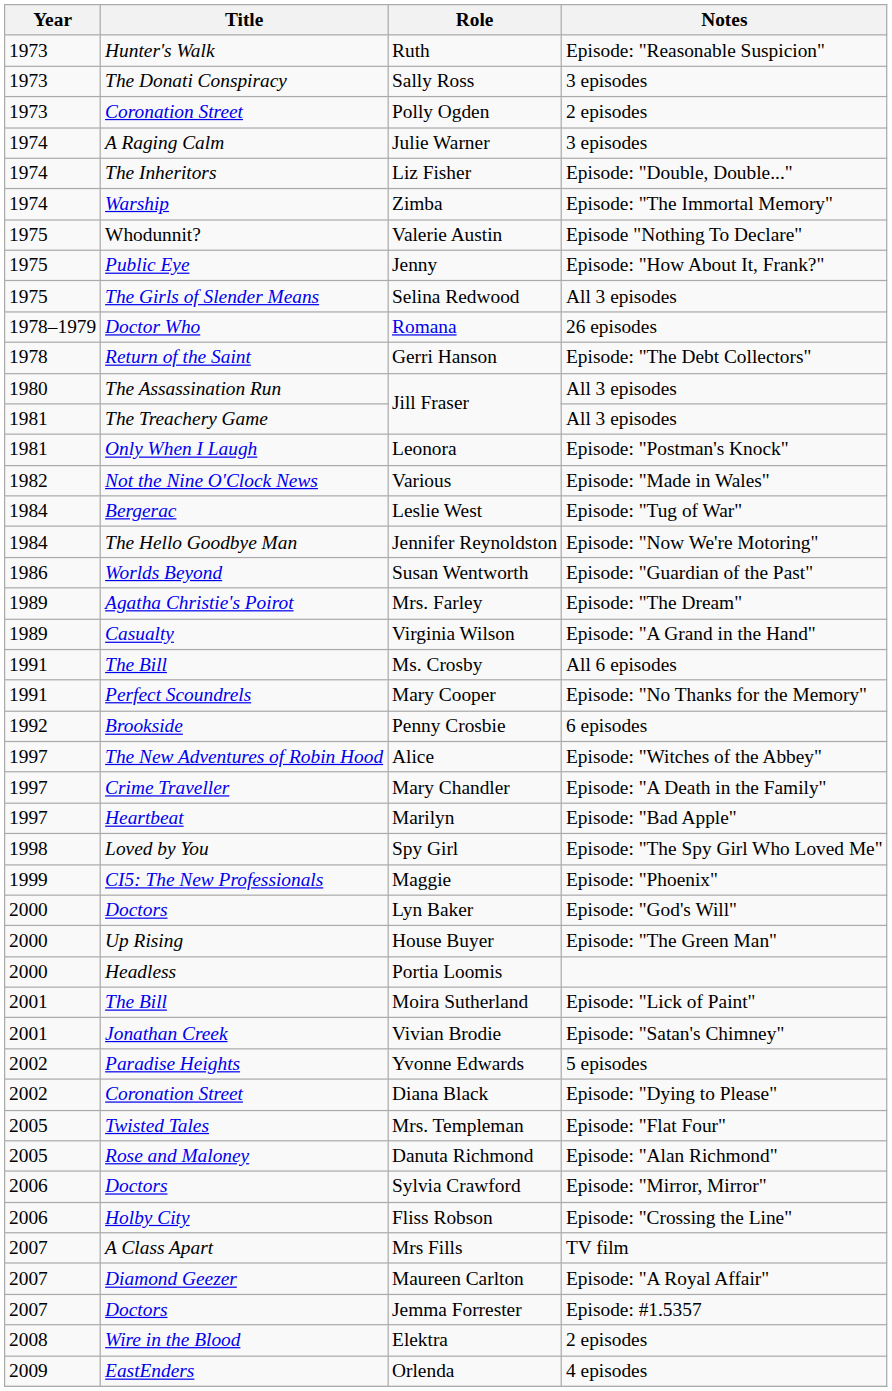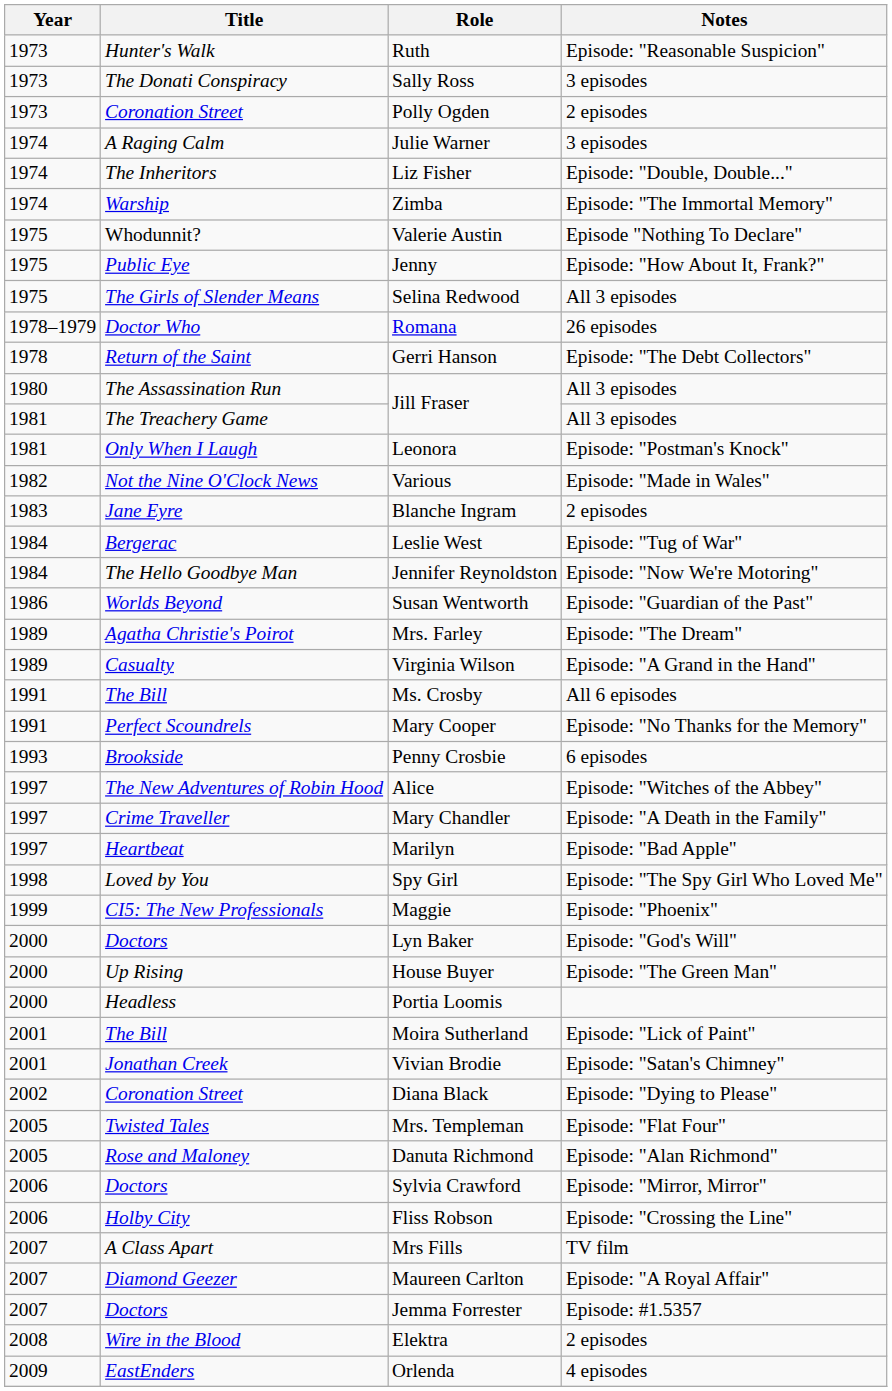 <table class="wikitable">
 <tr>
 <th>Year</th>
 <th>Title</th>
 <th>Role</th>
 <th>Notes</th>
 </tr>
 <tr>
 <td>1973</td>
 <td><em>Hunter's Walk</em></td>
 <td>Ruth</td>
 <td>Episode: "Reasonable Suspicion"</td>
 </tr>
 <tr>
 <td>1973</td>
 <td><em>The Donati Conspiracy</em></td>
 <td>Sally Ross</td>
 <td>3 episodes</td>
 </tr>
 <tr>
 <td>1973</td>
 <td><em><a href='#'>Coronation Street</a></em></td>
 <td>Polly Ogden</td>
 <td>2 episodes</td>
 </tr>
 <tr>
 <td>1974</td>
 <td><em>A Raging Calm</em></td>
 <td>Julie Warner</td>
 <td>3 episodes</td>
 </tr>
 <tr>
 <td>1974</td>
 <td><em>The Inheritors</em></td>
 <td>Liz Fisher</td>
 <td>Episode: "Double, Double..."</td>
 </tr>
 <tr>
 <td>1974</td>
 <td><em><a href='#'>Warship</a></em></td>
 <td>Zimba</td>
 <td>Episode: "The Immortal Memory"</td>
 </tr>
 <tr>
 <td>1975</td>
 <td>Whodunnit?</td>
 <td>Valerie Austin</td>
 <td>Episode "Nothing To Declare"</td>
 </tr>
 <tr>
 <td>1975</td>
 <td><em><a href='#'>Public Eye</a></em></td>
 <td>Jenny</td>
 <td>Episode: "How About It, Frank?"</td>
 </tr>
 <tr>
 <td>1975</td>
 <td><em><a href='#'>The Girls of Slender Means</a></em></td>
 <td>Selina Redwood</td>
 <td>All 3 episodes</td>
 </tr>
 <tr>
 <td>1978–1979</td>
 <td><em><a href='#'>Doctor Who</a></em></td>
 <td><a href='#'>Romana</a></td>
 <td>26 episodes</td>
 </tr>
 <tr>
 <td>1978</td>
 <td><em><a href='#'>Return of the Saint</a></em></td>
 <td>Gerri Hanson</td>
 <td>Episode: "The Debt Collectors"</td>
 </tr>
 <tr>
 <td>1980</td>
 <td><em>The Assassination Run</em></td>
 <td rowspan=2>Jill Fraser</td>
 <td>All 3 episodes</td>
 </tr>
 <tr>
 <td>1981</td>
 <td><em>The Treachery Game</em></td>
 <td>All 3 episodes</td>
 </tr>
 <tr>
 <td>1981</td>
 <td><em><a href='#'>Only When I Laugh</a></em></td>
 <td>Leonora</td>
 <td>Episode: "Postman's Knock"</td>
 </tr>
 <tr>
 <td>1982</td>
 <td><em><a href='#'>Not the Nine O'Clock News</a></em></td>
 <td>Various</td>
 <td>Episode: "Made in Wales"</td>
 </tr>
 <tr>
+<td>1983</td>
+<td><em><a href='#'>Jane Eyre</a></em></td>
+<td>Blanche Ingram</td>
+<td>2 episodes</td>
+</tr>
+<tr>
 <td>1984</td>
 <td><em><a href='#'>Bergerac</a></em></td>
 <td>Leslie West</td>
 <td>Episode: "Tug of War"</td>
 </tr>
 <tr>
 <td>1984</td>
 <td><em>The Hello Goodbye Man</em></td>
 <td>Jennifer Reynoldston</td>
 <td>Episode: "Now We're Motoring"</td>
 </tr>
 <tr>
 <td>1986</td>
 <td><em><a href='#'>Worlds Beyond</a></em></td>
 <td>Susan Wentworth</td>
 <td>Episode: "Guardian of the Past"</td>
 </tr>
 <tr>
 <td>1989</td>
 <td><em><a href='#'>Agatha Christie's Poirot</a></em></td>
 <td>Mrs. Farley</td>
 <td>Episode: "The Dream"</td>
 </tr>
 <tr>
 <td>1989</td>
 <td><em><a href='#'>Casualty</a></em></td>
 <td>Virginia Wilson</td>
 <td>Episode: "A Grand in the Hand"</td>
 </tr>
 <tr>
 <td>1991</td>
 <td><em><a href='#'>The Bill</a></em></td>
 <td>Ms. Crosby</td>
 <td>All 6 episodes</td>
 </tr>
 <tr>
 <td>1991</td>
 <td><em><a href='#'>Perfect Scoundrels</a></em></td>
 <td>Mary Cooper</td>
 <td>Episode: "No Thanks for the Memory"</td>
 </tr>
 <tr>
-<td>1992</td>
+<td>1993</td>
 <td><em><a href='#'>Brookside</a></em></td>
 <td>Penny Crosbie</td>
 <td>6 episodes</td>
 </tr>
 <tr>
 <td>1997</td>
 <td><em><a href='#'>The New Adventures of Robin Hood</a></em></td>
 <td>Alice</td>
 <td>Episode: "Witches of the Abbey"</td>
 </tr>
 <tr>
 <td>1997</td>
 <td><em><a href='#'>Crime Traveller</a></em></td>
 <td>Mary Chandler</td>
 <td>Episode: "A Death in the Family"</td>
 </tr>
 <tr>
 <td>1997</td>
 <td><em><a href='#'>Heartbeat</a></em></td>
 <td>Marilyn</td>
 <td>Episode: "Bad Apple"</td>
 </tr>
 <tr>
 <td>1998</td>
 <td><em>Loved by You</em></td>
 <td>Spy Girl</td>
 <td>Episode: "The Spy Girl Who Loved Me"</td>
 </tr>
 <tr>
 <td>1999</td>
 <td><em><a href='#'>CI5: The New Professionals</a></em></td>
 <td>Maggie</td>
 <td>Episode: "Phoenix"</td>
 </tr>
 <tr>
 <td>2000</td>
 <td><em><a href='#'>Doctors</a></em></td>
 <td>Lyn Baker</td>
 <td>Episode: "God's Will"</td>
 </tr>
 <tr>
 <td>2000</td>
 <td><em>Up Rising</em></td>
 <td>House Buyer</td>
 <td>Episode: "The Green Man"</td>
 </tr>
 <tr>
 <td>2000</td>
 <td><em>Headless</em></td>
 <td>Portia Loomis</td>
 <td></td>
 </tr>
 <tr>
 <td>2001</td>
 <td><em><a href='#'>The Bill</a></em></td>
 <td>Moira Sutherland</td>
 <td>Episode: "Lick of Paint"</td>
 </tr>
 <tr>
 <td>2001</td>
 <td><em><a href='#'>Jonathan Creek</a></em></td>
 <td>Vivian Brodie</td>
 <td>Episode: "Satan's Chimney"</td>
 </tr>
 <tr>
 <td>2002</td>
-<td><em><a href='#'>Paradise Heights</a></em></td>
-<td>Yvonne Edwards</td>
-<td>5 episodes</td>
-</tr>
-<tr>
-<td>2002</td>
 <td><em><a href='#'>Coronation Street</a></em></td>
 <td>Diana Black</td>
 <td>Episode: "Dying to Please"</td>
 </tr>
 <tr>
 <td>2005</td>
 <td><em><a href='#'>Twisted Tales</a></em></td>
 <td>Mrs. Templeman</td>
 <td>Episode: "Flat Four"</td>
 </tr>
 <tr>
 <td>2005</td>
 <td><em><a href='#'>Rose and Maloney</a></em></td>
 <td>Danuta Richmond</td>
 <td>Episode: "Alan Richmond"</td>
 </tr>
 <tr>
 <td>2006</td>
 <td><em><a href='#'>Doctors</a></em></td>
 <td>Sylvia Crawford</td>
 <td>Episode: "Mirror, Mirror"</td>
 </tr>
 <tr>
 <td>2006</td>
 <td><em><a href='#'>Holby City</a></em></td>
 <td>Fliss Robson</td>
 <td>Episode: "Crossing the Line"</td>
 </tr>
 <tr>
 <td>2007</td>
 <td><em>A Class Apart</em></td>
 <td>Mrs Fills</td>
 <td>TV film</td>
 </tr>
 <tr>
 <td>2007</td>
 <td><em><a href='#'>Diamond Geezer</a></em></td>
 <td>Maureen Carlton</td>
 <td>Episode: "A Royal Affair"</td>
 </tr>
 <tr>
 <td>2007</td>
 <td><em><a href='#'>Doctors</a></em></td>
 <td>Jemma Forrester</td>
 <td>Episode: #1.5357</td>
 </tr>
 <tr>
 <td>2008</td>
 <td><em><a href='#'>Wire in the Blood</a></em></td>
 <td>Elektra</td>
 <td>2 episodes</td>
 </tr>
 <tr>
 <td>2009</td>
 <td><em><a href='#'>EastEnders</a></em></td>
 <td>Orlenda</td>
 <td>4 episodes</td>
 </tr>
 <tr>
 </tr>
 </table>
